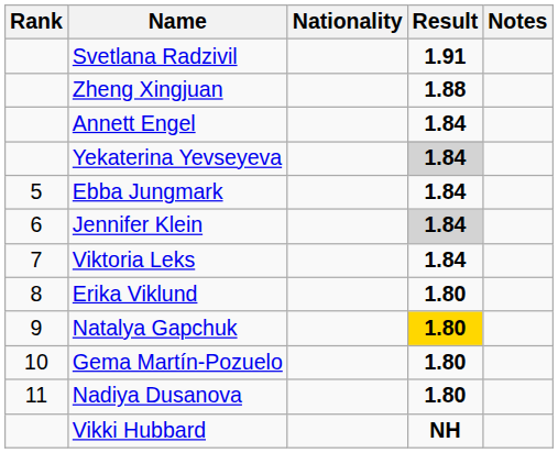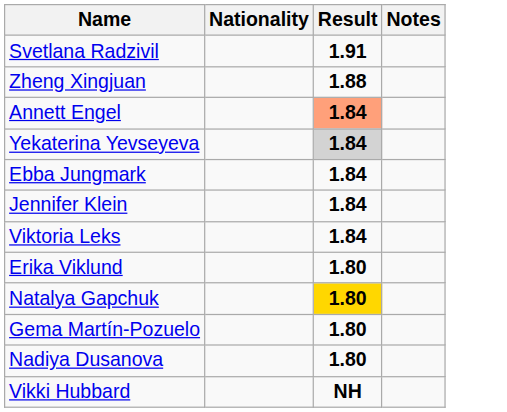 <table class="wikitable sortable" style="text-align:center">
 <tr>
-<th>Rank</th>
 <th>Name</th>
 <th>Nationality</th>
 <th>Result</th>
 <th>Notes</th>
 </tr>
 <tr>
-<td></td>
 <td align=left><a href='#'>Svetlana Radzivil</a></td>
 <td align=left></td>
 <td><strong>1.91</strong></td>
 <td></td>
 </tr>
 <tr>
-<td></td>
 <td align=left><a href='#'>Zheng Xingjuan</a></td>
 <td align=left></td>
 <td><strong>1.88</strong></td>
 <td></td>
 </tr>
 <tr>
-<td></td>
 <td align=left><a href='#'>Annett Engel</a></td>
 <td align=left></td>
-<td><strong>1.84</strong></td>
+<td style="background: lightsalmon;"><strong>1.84</strong></td>
 <td></td>
 </tr>
 <tr>
-<td></td>
 <td align=left><a href='#'>Yekaterina Yevseyeva</a></td>
 <td align=left></td>
 <td style="background: lightgrey;"><strong>1.84</strong></td>
 <td></td>
 </tr>
 <tr>
-<td>5</td>
 <td align=left><a href='#'>Ebba Jungmark</a></td>
 <td align=left></td>
 <td><strong>1.84</strong></td>
 <td></td>
 </tr>
 <tr>
-<td>6</td>
 <td align=left><a href='#'>Jennifer Klein</a></td>
 <td align=left></td>
-<td style="background: lightgrey;"><strong>1.84</strong></td>
+<td><strong>1.84</strong></td>
 <td></td>
 </tr>
 <tr>
-<td>7</td>
 <td align=left><a href='#'>Viktoria Leks</a></td>
 <td align=left></td>
 <td><strong>1.84</strong></td>
 <td></td>
 </tr>
 <tr>
-<td>8</td>
 <td align=left><a href='#'>Erika Viklund</a></td>
 <td align=left></td>
 <td><strong>1.80</strong></td>
 <td></td>
 </tr>
 <tr>
-<td>9</td>
 <td align=left><a href='#'>Natalya Gapchuk</a></td>
 <td align=left></td>
 <td style="background: gold;"><strong>1.80</strong></td>
 <td></td>
 </tr>
 <tr>
-<td>10</td>
 <td align=left><a href='#'>Gema Martín-Pozuelo</a></td>
 <td align=left></td>
 <td><strong>1.80</strong></td>
 <td></td>
 </tr>
 <tr>
-<td>11</td>
 <td align=left><a href='#'>Nadiya Dusanova</a></td>
 <td align=left></td>
 <td><strong>1.80</strong></td>
 <td></td>
 </tr>
 <tr>
-<td></td>
 <td align=left><a href='#'>Vikki Hubbard</a></td>
 <td align=left></td>
 <td><strong>NH</strong></td>
 <td></td>
 </tr>
 </table>
